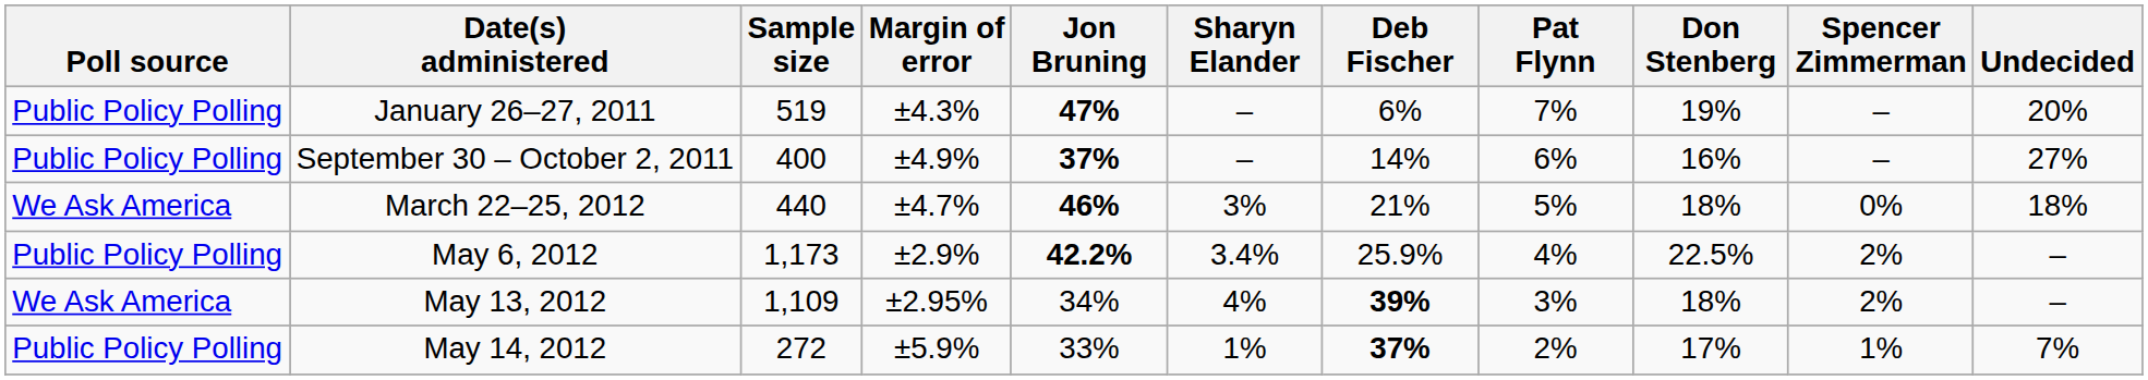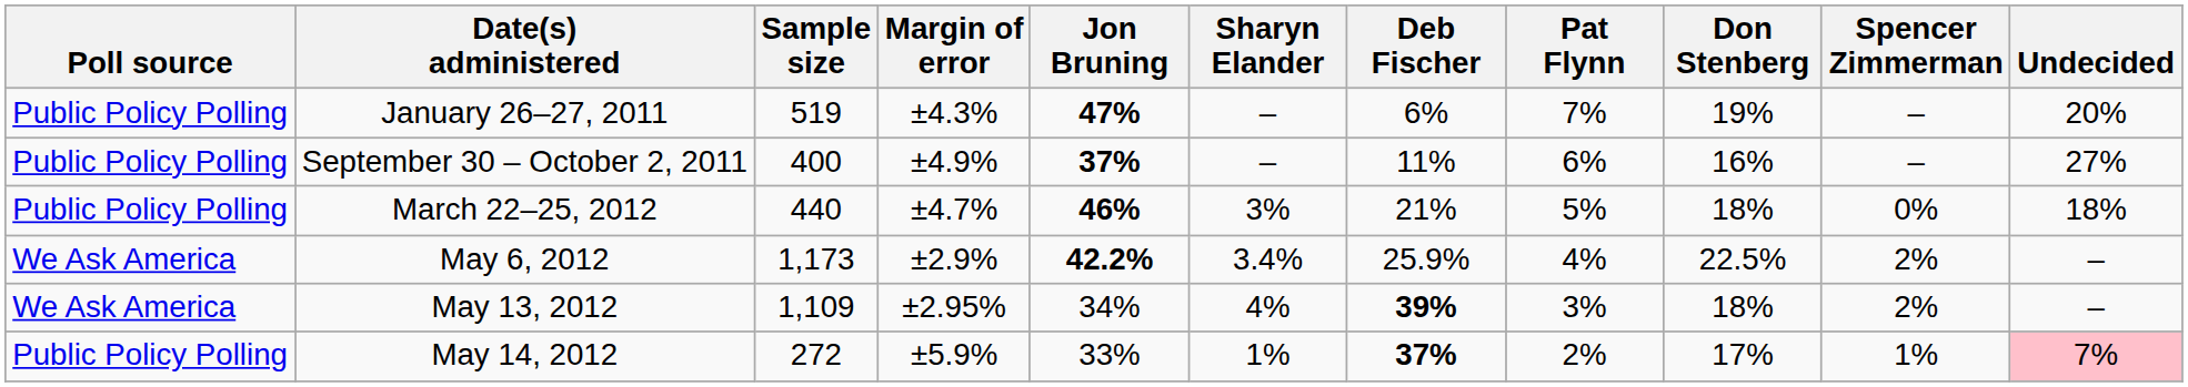 <table class="wikitable" style="text-align:center">
 <tr valign= bottom>
 <th>Poll source</th>
 <th>Date(s)<br>administered</th>
 <th>Sample<br>size</th>
 <th>Margin of<br>error</th>
 <th style="width:75px;">Jon<br>Bruning</th>
 <th style="width:75px;">Sharyn<br>Elander</th>
 <th style="width:75px;">Deb<br>Fischer</th>
 <th style="width:75px;">Pat<br>Flynn</th>
 <th style="width:75px;">Don<br>Stenberg</th>
 <th style="width:75px;">Spencer<br>Zimmerman</th>
 <th>Undecided</th>
 </tr>
 <tr>
 <td align=left><a href='#'>Public Policy Polling</a></td>
 <td>January 26–27, 2011</td>
 <td>519</td>
 <td>±4.3%</td>
 <td><strong>47%</strong></td>
 <td>–</td>
 <td>6%</td>
 <td>7%</td>
 <td>19%</td>
 <td>–</td>
 <td>20%</td>
 </tr>
 <tr>
 <td align=left><a href='#'>Public Policy Polling</a></td>
 <td>September 30 – October 2, 2011</td>
 <td>400</td>
 <td>±4.9%</td>
 <td><strong>37%</strong></td>
 <td>–</td>
-<td>14%</td>
+<td>11%</td>
 <td>6%</td>
 <td>16%</td>
 <td>–</td>
 <td>27%</td>
 </tr>
 <tr>
-<td align=left><a href='#'>We Ask America</a></td>
+<td align=left><a href='#'>Public Policy Polling</a></td>
 <td>March 22–25, 2012</td>
 <td>440</td>
 <td>±4.7%</td>
 <td><strong>46%</strong></td>
 <td>3%</td>
 <td>21%</td>
 <td>5%</td>
 <td>18%</td>
 <td>0%</td>
 <td>18%</td>
 </tr>
 <tr>
-<td align=left><a href='#'>Public Policy Polling</a></td>
+<td align=left><a href='#'>We Ask America</a></td>
 <td>May 6, 2012</td>
 <td>1,173</td>
 <td>±2.9%</td>
 <td><strong>42.2%</strong></td>
 <td>3.4%</td>
 <td>25.9%</td>
 <td>4%</td>
 <td>22.5%</td>
 <td>2%</td>
 <td>–</td>
 </tr>
 <tr>
 <td align=left><a href='#'>We Ask America</a></td>
 <td>May 13, 2012</td>
 <td>1,109</td>
 <td>±2.95%</td>
 <td>34%</td>
 <td>4%</td>
 <td><strong>39%</strong></td>
 <td>3%</td>
 <td>18%</td>
 <td>2%</td>
 <td>–</td>
 </tr>
 <tr>
 <td align=left><a href='#'>Public Policy Polling</a></td>
 <td>May 14, 2012</td>
 <td>272</td>
 <td>±5.9%</td>
 <td>33%</td>
 <td>1%</td>
 <td><strong>37%</strong></td>
 <td>2%</td>
 <td>17%</td>
 <td>1%</td>
-<td>7%</td>
+<td style="background: pink;">7%</td>
 </tr>
 </table>
